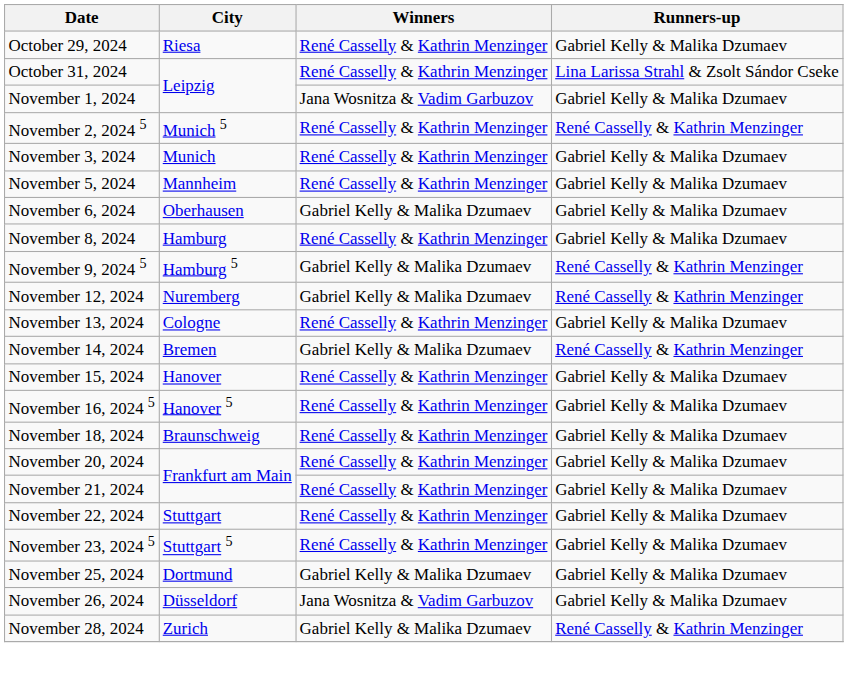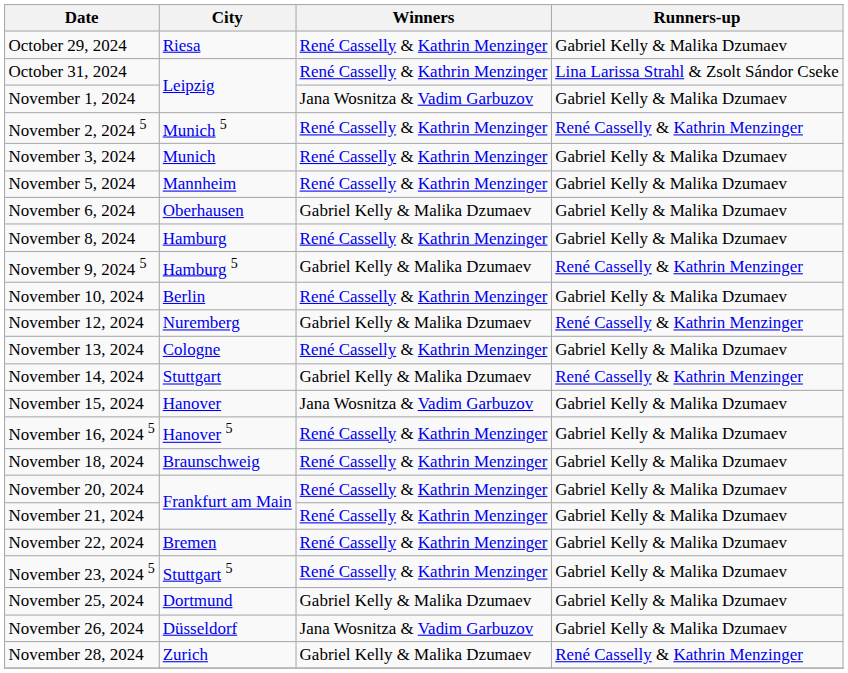 <table class="wikitable">
 <tr>
 <th>Date</th>
 <th>City</th>
 <th>Winners</th>
 <th>Runners-up</th>
 </tr>
 <tr>
 <td>October 29, 2024</td>
 <td><a href='#'>Riesa</a></td>
 <td><a href='#'>René Casselly</a> & <a href='#'>Kathrin Menzinger</a></td>
 <td>Gabriel Kelly & Malika Dzumaev</td>
 </tr>
 <tr>
 <td>October 31, 2024</td>
 <td rowspan="2"><a href='#'>Leipzig</a></td>
 <td><a href='#'>René Casselly</a> & <a href='#'>Kathrin Menzinger</a></td>
 <td><a href='#'>Lina Larissa Strahl</a> & Zsolt Sándor Cseke</td>
 </tr>
 <tr>
 <td>November 1, 2024</td>
 <td>Jana Wosnitza & <a href='#'>Vadim Garbuzov</a></td>
 <td>Gabriel Kelly & Malika Dzumaev</td>
 </tr>
 <tr>
 <td>November 2, 2024 <sup>5</sup></td>
 <td><a href='#'>Munich</a> <sup>5</sup></td>
 <td><a href='#'>René Casselly</a> & <a href='#'>Kathrin Menzinger</a></td>
 <td><a href='#'>René Casselly</a> & <a href='#'>Kathrin Menzinger</a></td>
 </tr>
 <tr>
 <td>November 3, 2024</td>
 <td><a href='#'>Munich</a></td>
 <td><a href='#'>René Casselly</a> & <a href='#'>Kathrin Menzinger</a></td>
 <td>Gabriel Kelly & Malika Dzumaev</td>
 </tr>
 <tr>
 <td>November 5, 2024</td>
 <td><a href='#'>Mannheim</a></td>
 <td><a href='#'>René Casselly</a> & <a href='#'>Kathrin Menzinger</a></td>
 <td>Gabriel Kelly & Malika Dzumaev</td>
 </tr>
 <tr>
 <td>November 6, 2024</td>
 <td><a href='#'>Oberhausen</a></td>
 <td>Gabriel Kelly & Malika Dzumaev</td>
 <td>Gabriel Kelly & Malika Dzumaev</td>
 </tr>
 <tr>
 <td>November 8, 2024</td>
 <td><a href='#'>Hamburg</a></td>
 <td><a href='#'>René Casselly</a> & <a href='#'>Kathrin Menzinger</a></td>
 <td>Gabriel Kelly & Malika Dzumaev</td>
 </tr>
 <tr>
 <td>November 9, 2024 <sup>5</sup></td>
 <td><a href='#'>Hamburg</a> <sup>5</sup></td>
 <td>Gabriel Kelly & Malika Dzumaev</td>
 <td><a href='#'>René Casselly</a> & <a href='#'>Kathrin Menzinger</a></td>
 </tr>
 <tr>
+<td>November 10, 2024</td>
+<td><a href='#'>Berlin</a></td>
+<td><a href='#'>René Casselly</a> & <a href='#'>Kathrin Menzinger</a></td>
+<td>Gabriel Kelly & Malika Dzumaev</td>
+</tr>
+<tr>
 <td>November 12, 2024</td>
 <td><a href='#'>Nuremberg</a></td>
 <td>Gabriel Kelly & Malika Dzumaev</td>
 <td><a href='#'>René Casselly</a> & <a href='#'>Kathrin Menzinger</a></td>
 </tr>
 <tr>
 <td>November 13, 2024</td>
 <td><a href='#'>Cologne</a></td>
 <td><a href='#'>René Casselly</a> & <a href='#'>Kathrin Menzinger</a></td>
 <td>Gabriel Kelly & Malika Dzumaev</td>
 </tr>
 <tr>
 <td>November 14, 2024</td>
-<td><a href='#'>Bremen</a></td>
+<td><a href='#'>Stuttgart</a></td>
 <td>Gabriel Kelly & Malika Dzumaev</td>
 <td><a href='#'>René Casselly</a> & <a href='#'>Kathrin Menzinger</a></td>
 </tr>
 <tr>
 <td>November 15, 2024</td>
 <td><a href='#'>Hanover</a></td>
-<td><a href='#'>René Casselly</a> & <a href='#'>Kathrin Menzinger</a></td>
+<td>Jana Wosnitza & <a href='#'>Vadim Garbuzov</a></td>
 <td>Gabriel Kelly & Malika Dzumaev</td>
 </tr>
 <tr>
 <td>November 16, 2024 <sup>5</sup></td>
 <td><a href='#'>Hanover</a> <sup>5</sup></td>
 <td><a href='#'>René Casselly</a> & <a href='#'>Kathrin Menzinger</a></td>
 <td>Gabriel Kelly & Malika Dzumaev</td>
 </tr>
 <tr>
 <td>November 18, 2024</td>
 <td><a href='#'>Braunschweig</a></td>
 <td><a href='#'>René Casselly</a> & <a href='#'>Kathrin Menzinger</a></td>
 <td>Gabriel Kelly & Malika Dzumaev</td>
 </tr>
 <tr>
 <td>November 20, 2024</td>
 <td rowspan="2"><a href='#'>Frankfurt am Main</a></td>
 <td><a href='#'>René Casselly</a> & <a href='#'>Kathrin Menzinger</a></td>
 <td>Gabriel Kelly & Malika Dzumaev</td>
 </tr>
 <tr>
 <td>November 21, 2024</td>
 <td><a href='#'>René Casselly</a> & <a href='#'>Kathrin Menzinger</a></td>
 <td>Gabriel Kelly & Malika Dzumaev</td>
 </tr>
 <tr>
 <td>November 22, 2024</td>
-<td><a href='#'>Stuttgart</a></td>
+<td><a href='#'>Bremen</a></td>
 <td><a href='#'>René Casselly</a> & <a href='#'>Kathrin Menzinger</a></td>
 <td>Gabriel Kelly & Malika Dzumaev</td>
 </tr>
 <tr>
 <td>November 23, 2024 <sup>5</sup></td>
 <td><a href='#'>Stuttgart</a> <sup>5</sup></td>
 <td><a href='#'>René Casselly</a> & <a href='#'>Kathrin Menzinger</a></td>
 <td>Gabriel Kelly & Malika Dzumaev</td>
 </tr>
 <tr>
 <td>November 25, 2024</td>
 <td><a href='#'>Dortmund</a></td>
 <td>Gabriel Kelly & Malika Dzumaev</td>
 <td>Gabriel Kelly & Malika Dzumaev</td>
 </tr>
 <tr>
 <td>November 26, 2024</td>
 <td><a href='#'>Düsseldorf</a></td>
 <td>Jana Wosnitza & <a href='#'>Vadim Garbuzov</a></td>
 <td>Gabriel Kelly & Malika Dzumaev</td>
 </tr>
 <tr>
 <td>November 28, 2024</td>
 <td><a href='#'>Zurich</a></td>
 <td>Gabriel Kelly & Malika Dzumaev</td>
 <td><a href='#'>René Casselly</a> & <a href='#'>Kathrin Menzinger</a></td>
 </tr>
 <tr>
 </tr>
 </table>
